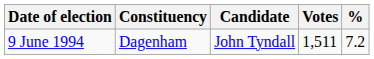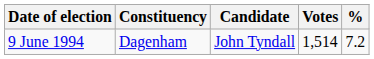 <table class="wikitable">
 <tr>
 <th>Date of election</th>
 <th>Constituency</th>
 <th>Candidate</th>
 <th>Votes</th>
 <th>%</th>
 </tr>
 <tr>
 <td><a href='#'>9 June 1994</a></td>
 <td><a href='#'>Dagenham</a></td>
 <td><a href='#'>John Tyndall</a></td>
-<td>1,511</td>
+<td>1,514</td>
 <td>7.2</td>
 </tr>
 </table>
